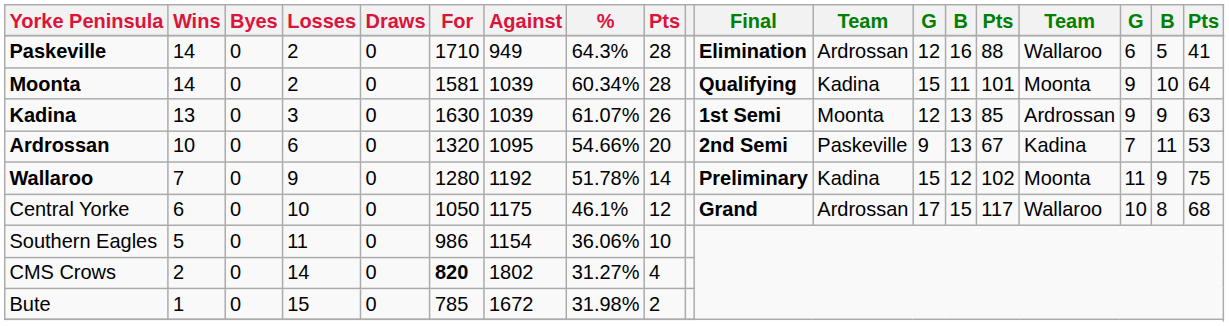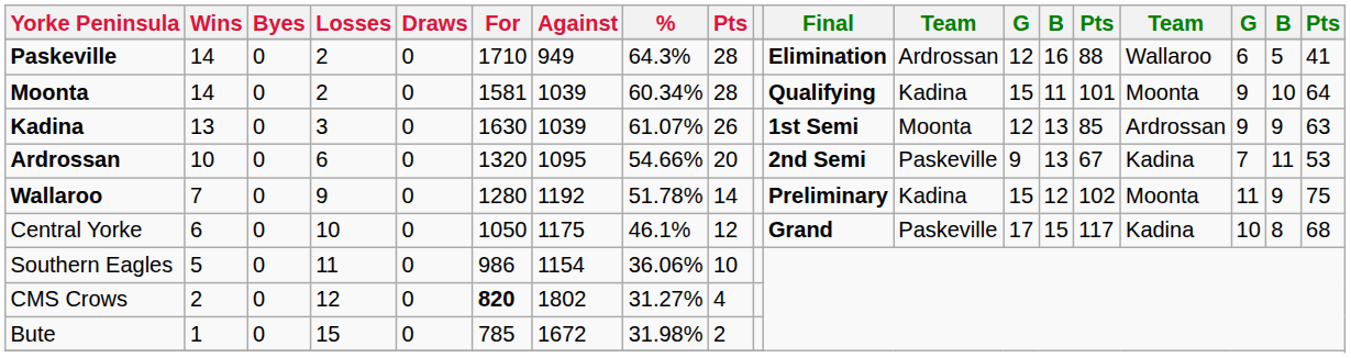 <table style="font-size: 85%; text-align: left;" class="wikitable">
 <tr>
 <th style="color:crimson">Yorke Peninsula</th>
 <th style="color:crimson">Wins</th>
 <th style="color:crimson">Byes</th>
 <th style="color:crimson">Losses</th>
 <th style="color:crimson">Draws</th>
 <th style="color:crimson">For</th>
 <th style="color:crimson">Against</th>
 <th style="color:crimson">%</th>
 <th style="color:crimson">Pts</th>
 <th></th>
 <th style="color:green">Final</th>
 <th style="color:green">Team</th>
 <th style="color:green">G</th>
 <th style="color:green">B</th>
 <th style="color:green">Pts</th>
 <th style="color:green">Team</th>
 <th style="color:green">G</th>
 <th style="color:green">B</th>
 <th style="color:green">Pts</th>
 </tr>
 <tr>
 </tr>
 <tr>
 </tr>
 <tr>
 <td><strong>	Paskeville	</strong></td>
 <td>14</td>
 <td>0</td>
 <td>2</td>
 <td>0</td>
 <td>1710</td>
 <td>949</td>
 <td>64.3%</td>
 <td>28</td>
 <td></td>
 <td><strong>Elimination</strong></td>
 <td>Ardrossan</td>
 <td>12</td>
 <td>16</td>
 <td>88</td>
 <td>Wallaroo</td>
 <td>6</td>
 <td>5</td>
 <td>41</td>
 </tr>
 <tr>
 <td><strong>	Moonta	</strong></td>
 <td>14</td>
 <td>0</td>
 <td>2</td>
 <td>0</td>
 <td>1581</td>
 <td>1039</td>
 <td>60.34%</td>
 <td>28</td>
 <td></td>
 <td><strong>Qualifying</strong></td>
 <td>Kadina</td>
 <td>15</td>
 <td>11</td>
 <td>101</td>
 <td>Moonta</td>
 <td>9</td>
 <td>10</td>
 <td>64</td>
 </tr>
 <tr>
 <td><strong>	Kadina	</strong></td>
 <td>13</td>
 <td>0</td>
 <td>3</td>
 <td>0</td>
 <td>1630</td>
 <td>1039</td>
 <td>61.07%</td>
 <td>26</td>
 <td></td>
 <td><strong>1st Semi</strong></td>
 <td>Moonta</td>
 <td>12</td>
 <td>13</td>
 <td>85</td>
 <td>Ardrossan</td>
 <td>9</td>
 <td>9</td>
 <td>63</td>
 </tr>
 <tr>
 <td><strong>	Ardrossan	</strong></td>
 <td>10</td>
 <td>0</td>
 <td>6</td>
 <td>0</td>
 <td>1320</td>
 <td>1095</td>
 <td>54.66%</td>
 <td>20</td>
 <td></td>
 <td><strong>2nd Semi</strong></td>
 <td>Paskeville</td>
 <td>9</td>
 <td>13</td>
 <td>67</td>
 <td>Kadina</td>
 <td>7</td>
 <td>11</td>
 <td>53</td>
 </tr>
 <tr>
 <td><strong>	Wallaroo	</strong></td>
 <td>7</td>
 <td>0</td>
 <td>9</td>
 <td>0</td>
 <td>1280</td>
 <td>1192</td>
 <td>51.78%</td>
 <td>14</td>
 <td></td>
 <td><strong>Preliminary</strong></td>
 <td>Kadina</td>
 <td>15</td>
 <td>12</td>
 <td>102</td>
 <td>Moonta</td>
 <td>11</td>
 <td>9</td>
 <td>75</td>
 </tr>
 <tr>
 <td>Central Yorke</td>
 <td>6</td>
 <td>0</td>
 <td>10</td>
 <td>0</td>
 <td>1050</td>
 <td>1175</td>
 <td>46.1%</td>
 <td>12</td>
 <td></td>
 <td><strong>Grand</strong></td>
-<td>Ardrossan</td>
+<td>Paskeville</td>
 <td>17</td>
 <td>15</td>
 <td>117</td>
-<td>Wallaroo</td>
+<td>Kadina</td>
 <td>10</td>
 <td>8</td>
 <td>68</td>
 </tr>
 <tr>
 <td>Southern Eagles</td>
 <td>5</td>
 <td>0</td>
 <td>11</td>
 <td>0</td>
 <td>986</td>
 <td>1154</td>
 <td>36.06%</td>
 <td>10</td>
 <td></td>
 </tr>
 <tr>
 <td>CMS Crows</td>
 <td>2</td>
 <td>0</td>
-<td>14</td>
+<td>12</td>
 <td>0</td>
 <td><strong>820</strong></td>
 <td>1802</td>
 <td>31.27%</td>
 <td>4</td>
 <td></td>
 </tr>
 <tr>
 <td>Bute</td>
 <td>1</td>
 <td>0</td>
 <td>15</td>
 <td>0</td>
 <td>785</td>
 <td>1672</td>
 <td>31.98%</td>
 <td>2</td>
 <td></td>
 </tr>
 <tr>
 </tr>
 </table>
